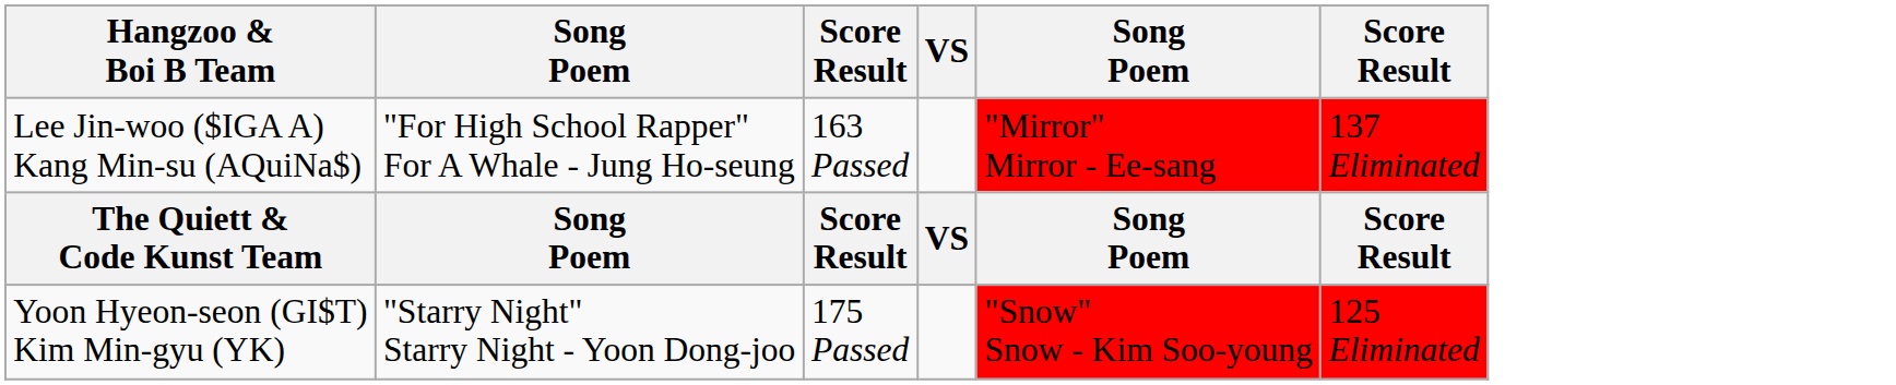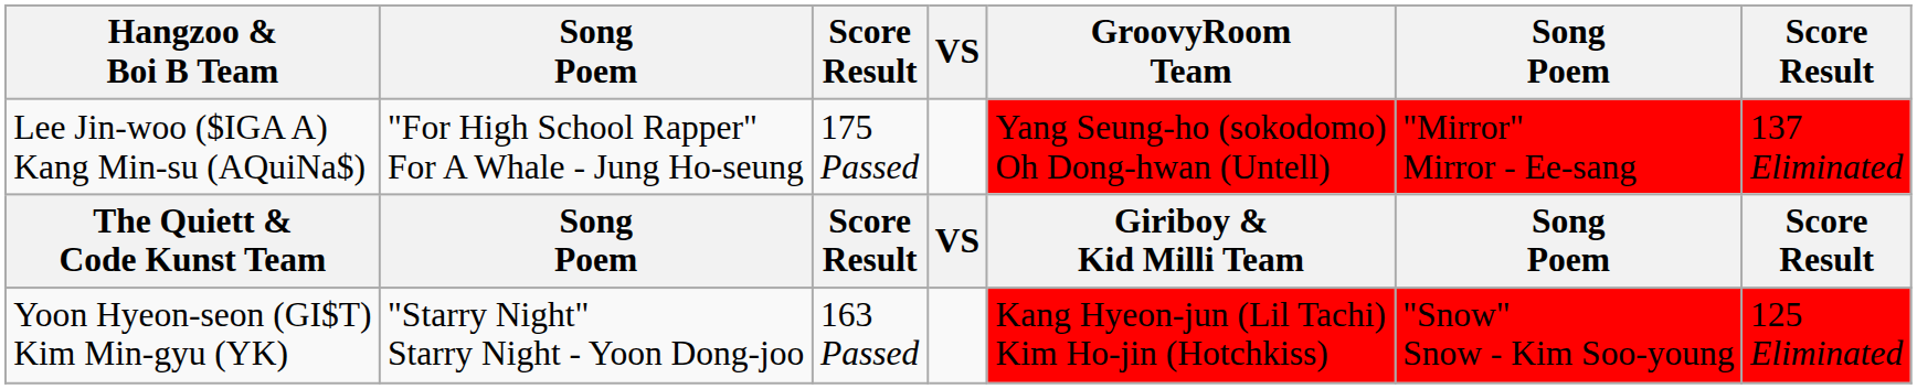 <table class="wikitable mw-collapsible">
 <tr>
 <th>Hangzoo &<br>Boi B Team</th>
 <th>Song<br>Poem</th>
 <th>Score<br>Result</th>
 <th>VS</th>
+<th>GroovyRoom<br>Team</th>
 <th>Song<br>Poem</th>
 <th>Score<br>Result</th>
 </tr>
 <tr>
 <td>Lee Jin-woo ($IGA A)<br>Kang Min-su (AQuiNa$)</td>
 <td>"For High School Rapper"<br>For A Whale - Jung Ho-seung</td>
-<td>163<br><em>Passed</em></td>
+<td>175<br><em>Passed</em></td>
 <td></td>
+<td style="background:red">Yang Seung-ho (sokodomo)<br>Oh Dong-hwan (Untell)</td>
 <td style="background:red">"Mirror"<br>Mirror - Ee-sang</td>
 <td style="background:red">137<br><em>Eliminated</em></td>
 </tr>
 <tr>
 <th>The Quiett &<br>Code Kunst Team</th>
 <th>Song<br>Poem</th>
 <th>Score<br>Result</th>
 <th>VS</th>
+<th>Giriboy &<br>Kid Milli Team</th>
 <th>Song<br>Poem</th>
 <th>Score<br>Result</th>
 </tr>
 <tr>
 <td>Yoon Hyeon-seon (GI$T)<br>Kim Min-gyu (YK)</td>
 <td>"Starry Night"<br>Starry Night - Yoon Dong-joo</td>
-<td>175<br><em>Passed</em></td>
+<td>163<br><em>Passed</em></td>
 <td></td>
+<td style="background:red">Kang Hyeon-jun (Lil Tachi)<br>Kim Ho-jin (Hotchkiss)</td>
 <td style="background:red">"Snow"<br>Snow - Kim Soo-young</td>
 <td style="background:red">125<br><em>Eliminated</em></td>
 </tr>
 </table>
